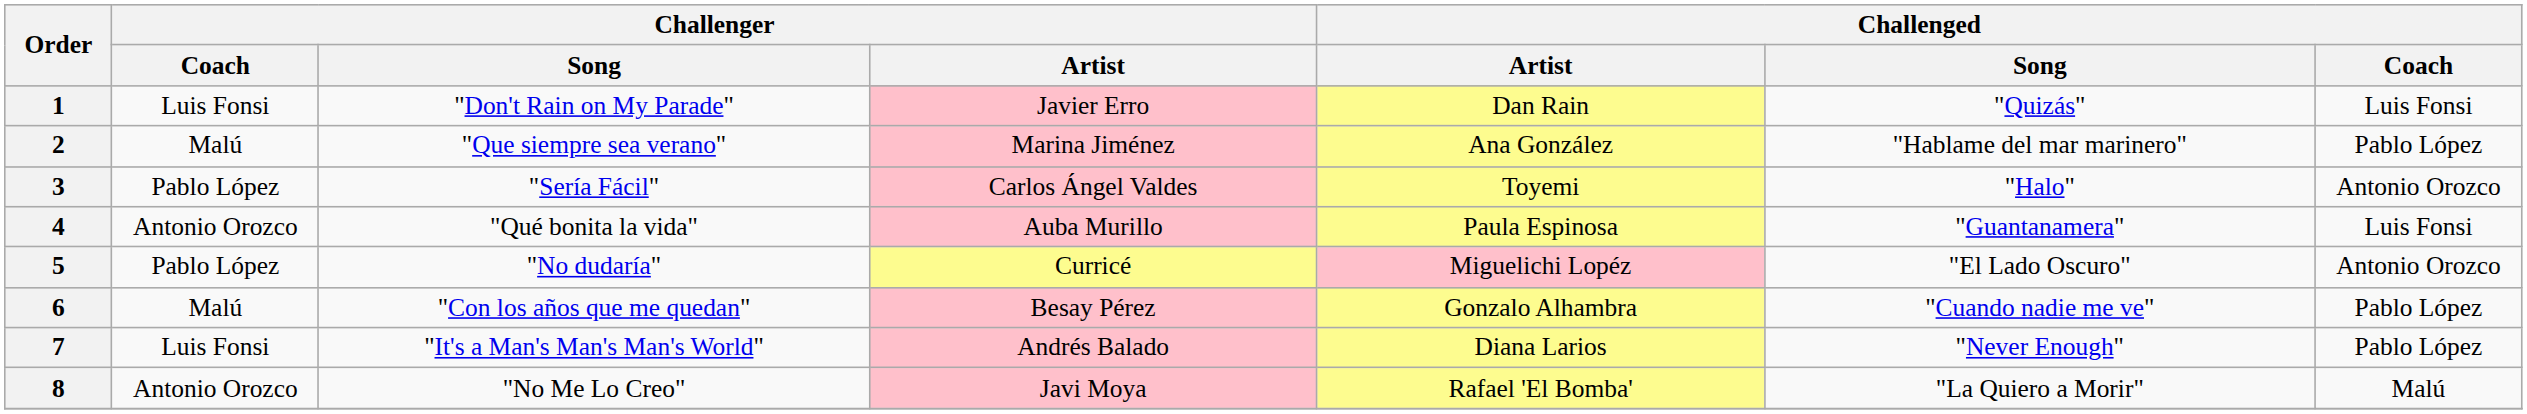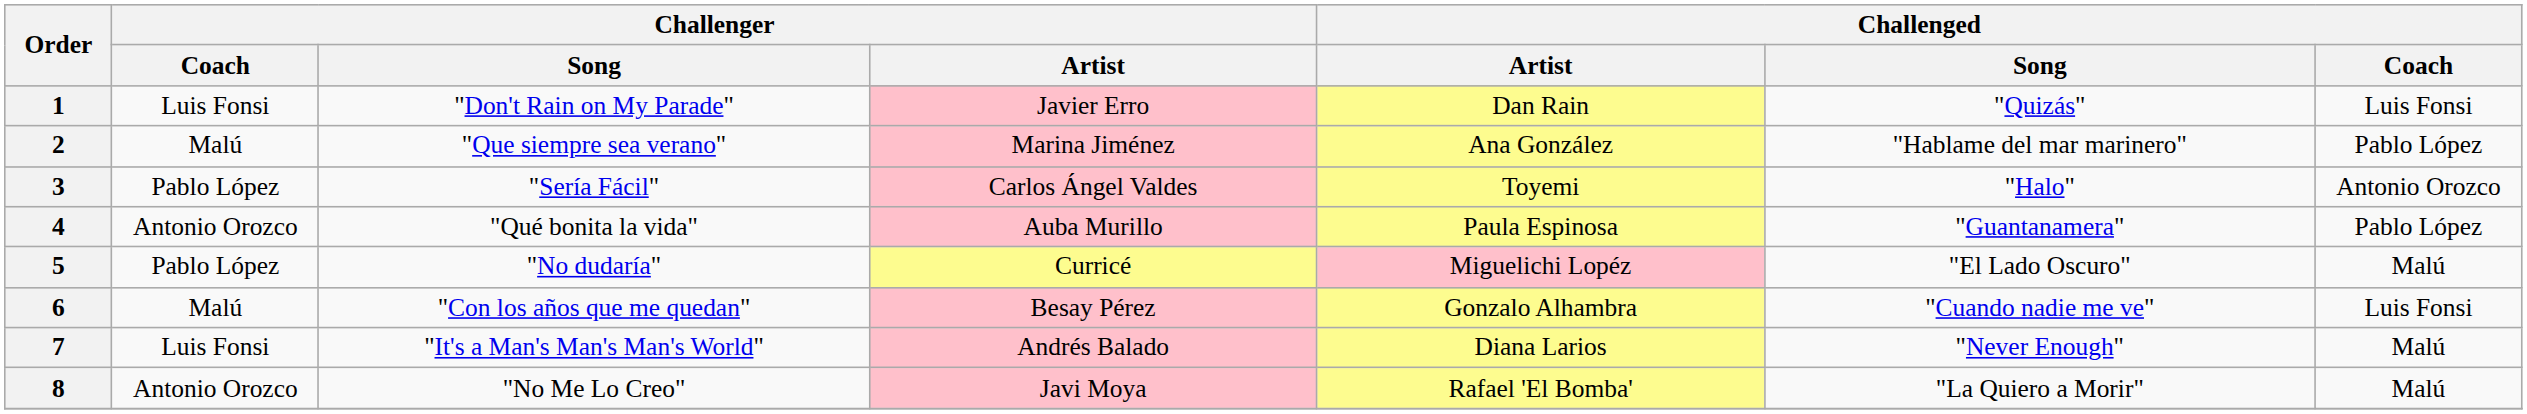 <table class="wikitable" style="text-align: center; width:100%">
 <tr>
 <th rowspan="2" style="width:03%">Order</th>
 <th colspan="3" style="width:42%">Challenger</th>
 <th colspan="3" style="width:42%">Challenged</th>
 </tr>
 <tr>
 <th style="width:06%">Coach</th>
 <th style="width:16%">Song</th>
 <th style="width:13%">Artist</th>
 <th style="width:13%">Artist</th>
 <th style="width:16%">Song</th>
 <th style="width:06%">Coach</th>
 </tr>
 <tr>
 <th>1</th>
 <td>Luis Fonsi</td>
 <td>"<a href='#'>Don't Rain on My Parade</a>"</td>
 <td style="background: pink">Javier Erro</td>
 <td style="background:#fdfc8f">Dan Rain</td>
 <td>"<a href='#'>Quizás</a>"</td>
 <td>Luis Fonsi</td>
 </tr>
 <tr>
 <th>2</th>
 <td>Malú</td>
 <td>"<a href='#'>Que siempre sea verano</a>"</td>
 <td style="background:pink">Marina Jiménez</td>
 <td style="background:#fdfc8f">Ana González</td>
 <td>"Hablame del mar marinero"</td>
 <td>Pablo López</td>
 </tr>
 <tr>
 <th>3</th>
 <td>Pablo López</td>
 <td>"<a href='#'>Sería Fácil</a>"</td>
 <td style="background:pink">Carlos Ángel Valdes</td>
 <td style="background:#fdfc8f">Toyemi</td>
 <td>"<a href='#'>Halo</a>"</td>
 <td>Antonio Orozco</td>
 </tr>
 <tr>
 <th>4</th>
 <td>Antonio Orozco</td>
 <td>"Qué bonita la vida"</td>
 <td style="background:pink">Auba Murillo</td>
 <td style="background:#fdfc8f">Paula Espinosa</td>
 <td>"<a href='#'>Guantanamera</a>"</td>
-<td>Luis Fonsi</td>
+<td>Pablo López</td>
 </tr>
 <tr>
 <th>5</th>
 <td>Pablo López</td>
 <td>"<a href='#'>No dudaría</a>"</td>
 <td style="background:#fdfc8f">Curricé</td>
 <td style="background:pink">Miguelichi Lopéz</td>
 <td>"El Lado Oscuro"</td>
-<td>Antonio Orozco</td>
+<td>Malú</td>
 </tr>
 <tr>
 <th>6</th>
 <td>Malú</td>
 <td>"<a href='#'>Con los años que me quedan</a>"</td>
 <td style="background:pink">Besay Pérez</td>
 <td style="background:#fdfc8f">Gonzalo Alhambra</td>
 <td>"<a href='#'>Cuando nadie me ve</a>"</td>
-<td>Pablo López</td>
+<td>Luis Fonsi</td>
 </tr>
 <tr>
 <th>7</th>
 <td>Luis Fonsi</td>
 <td>"<a href='#'>It's a Man's Man's Man's World</a>"</td>
 <td style="background:pink">Andrés Balado</td>
 <td style="background:#fdfc8f">Diana Larios</td>
 <td>"<a href='#'>Never Enough</a>"</td>
-<td>Pablo López</td>
+<td>Malú</td>
 </tr>
 <tr>
 <th>8</th>
 <td>Antonio Orozco</td>
 <td>"No Me Lo Creo"</td>
 <td style="background:pink">Javi Moya</td>
 <td style="background:#fdfc8f">Rafael 'El Bomba'</td>
 <td>"La Quiero a Morir"</td>
 <td>Malú</td>
 </tr>
 <tr>
 </tr>
 </table>
